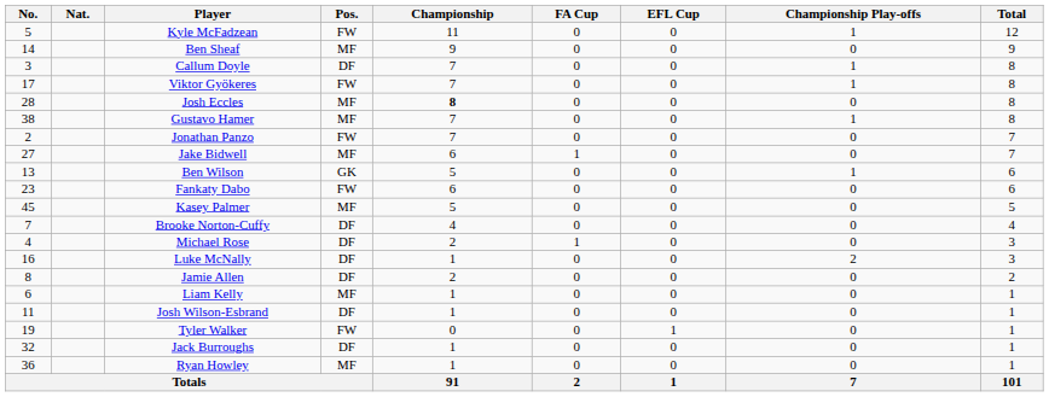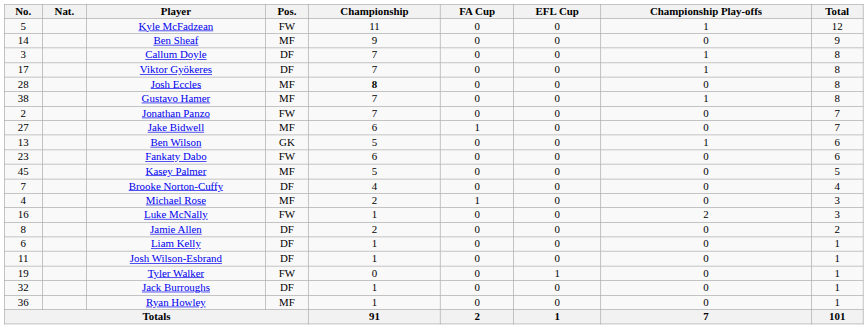 <table class="wikitable sortable alternance" style="font-size:100%; text-align:center; line-height:14px; width:100%;">
 <tr>
 <th>No.</th>
 <th>Nat.</th>
 <th>Player</th>
 <th>Pos.</th>
 <th>Championship</th>
 <th>FA Cup</th>
 <th>EFL Cup</th>
 <th>Championship Play-offs</th>
 <th>Total</th>
 </tr>
 <tr>
 <td>5</td>
 <td></td>
 <td><a href='#'>Kyle McFadzean</a></td>
 <td>FW</td>
 <td>11</td>
 <td>0</td>
 <td>0</td>
 <td>1</td>
 <td>12</td>
 </tr>
 <tr>
 <td>14</td>
 <td></td>
 <td><a href='#'>Ben Sheaf</a></td>
 <td>MF</td>
 <td>9</td>
 <td>0</td>
 <td>0</td>
 <td>0</td>
 <td>9</td>
 </tr>
 <tr>
 <td>3</td>
 <td></td>
 <td><a href='#'>Callum Doyle</a></td>
 <td>DF</td>
 <td>7</td>
 <td>0</td>
 <td>0</td>
 <td>1</td>
 <td>8</td>
 </tr>
 <tr>
 <td>17</td>
 <td></td>
 <td><a href='#'>Viktor Gyökeres</a></td>
-<td>FW</td>
+<td>DF</td>
 <td>7</td>
 <td>0</td>
 <td>0</td>
 <td>1</td>
 <td>8</td>
 </tr>
 <tr>
 <td>28</td>
 <td></td>
 <td><a href='#'>Josh Eccles</a></td>
 <td>MF</td>
 <td><strong>8</strong></td>
 <td>0</td>
 <td>0</td>
 <td>0</td>
 <td>8</td>
 </tr>
 <tr>
 <td>38</td>
 <td></td>
 <td><a href='#'>Gustavo Hamer</a></td>
 <td>MF</td>
 <td>7</td>
 <td>0</td>
 <td>0</td>
 <td>1</td>
 <td>8</td>
 </tr>
 <tr>
 <td>2</td>
 <td></td>
 <td><a href='#'>Jonathan Panzo</a></td>
 <td>FW</td>
 <td>7</td>
 <td>0</td>
 <td>0</td>
 <td>0</td>
 <td>7</td>
 </tr>
 <tr>
 <td>27</td>
 <td></td>
 <td><a href='#'>Jake Bidwell</a></td>
 <td>MF</td>
 <td>6</td>
 <td>1</td>
 <td>0</td>
 <td>0</td>
 <td>7</td>
 </tr>
 <tr>
 <td>13</td>
 <td></td>
 <td><a href='#'>Ben Wilson</a></td>
 <td>GK</td>
 <td>5</td>
 <td>0</td>
 <td>0</td>
 <td>1</td>
 <td>6</td>
 </tr>
 <tr>
 <td>23</td>
 <td></td>
 <td><a href='#'>Fankaty Dabo</a></td>
 <td>FW</td>
 <td>6</td>
 <td>0</td>
 <td>0</td>
 <td>0</td>
 <td>6</td>
 </tr>
 <tr>
 <td>45</td>
 <td></td>
 <td><a href='#'>Kasey Palmer</a></td>
 <td>MF</td>
 <td>5</td>
 <td>0</td>
 <td>0</td>
 <td>0</td>
 <td>5</td>
 </tr>
 <tr>
 <td>7</td>
 <td></td>
 <td><a href='#'>Brooke Norton-Cuffy</a></td>
 <td>DF</td>
 <td>4</td>
 <td>0</td>
 <td>0</td>
 <td>0</td>
 <td>4</td>
 </tr>
 <tr>
 <td>4</td>
 <td></td>
 <td><a href='#'>Michael Rose</a></td>
-<td>DF</td>
+<td>MF</td>
 <td>2</td>
 <td>1</td>
 <td>0</td>
 <td>0</td>
 <td>3</td>
 </tr>
 <tr>
 <td>16</td>
 <td></td>
 <td><a href='#'>Luke McNally</a></td>
-<td>DF</td>
+<td>FW</td>
 <td>1</td>
 <td>0</td>
 <td>0</td>
 <td>2</td>
 <td>3</td>
 </tr>
 <tr>
 <td>8</td>
 <td></td>
 <td><a href='#'>Jamie Allen</a></td>
 <td>DF</td>
 <td>2</td>
 <td>0</td>
 <td>0</td>
 <td>0</td>
 <td>2</td>
 </tr>
 <tr>
 <td>6</td>
 <td></td>
 <td><a href='#'>Liam Kelly</a></td>
-<td>MF</td>
+<td>DF</td>
 <td>1</td>
 <td>0</td>
 <td>0</td>
 <td>0</td>
 <td>1</td>
 </tr>
 <tr>
 <td>11</td>
 <td></td>
 <td><a href='#'>Josh Wilson-Esbrand</a></td>
 <td>DF</td>
 <td>1</td>
 <td>0</td>
 <td>0</td>
 <td>0</td>
 <td>1</td>
 </tr>
 <tr>
 <td>19</td>
 <td></td>
 <td><a href='#'>Tyler Walker</a></td>
 <td>FW</td>
 <td>0</td>
 <td>0</td>
 <td>1</td>
 <td>0</td>
 <td>1</td>
 </tr>
 <tr>
 <td>32</td>
 <td></td>
 <td><a href='#'>Jack Burroughs</a></td>
 <td>DF</td>
 <td>1</td>
 <td>0</td>
 <td>0</td>
 <td>0</td>
 <td>1</td>
 </tr>
 <tr>
 <td>36</td>
 <td></td>
 <td><a href='#'>Ryan Howley</a></td>
 <td>MF</td>
 <td>1</td>
 <td>0</td>
 <td>0</td>
 <td>0</td>
 <td>1</td>
 </tr>
 <tr class="sortbottom">
 <th colspan="4">Totals</th>
 <th>91</th>
 <th>2</th>
 <th>1</th>
 <th>7</th>
 <th>101</th>
 </tr>
 </table>
